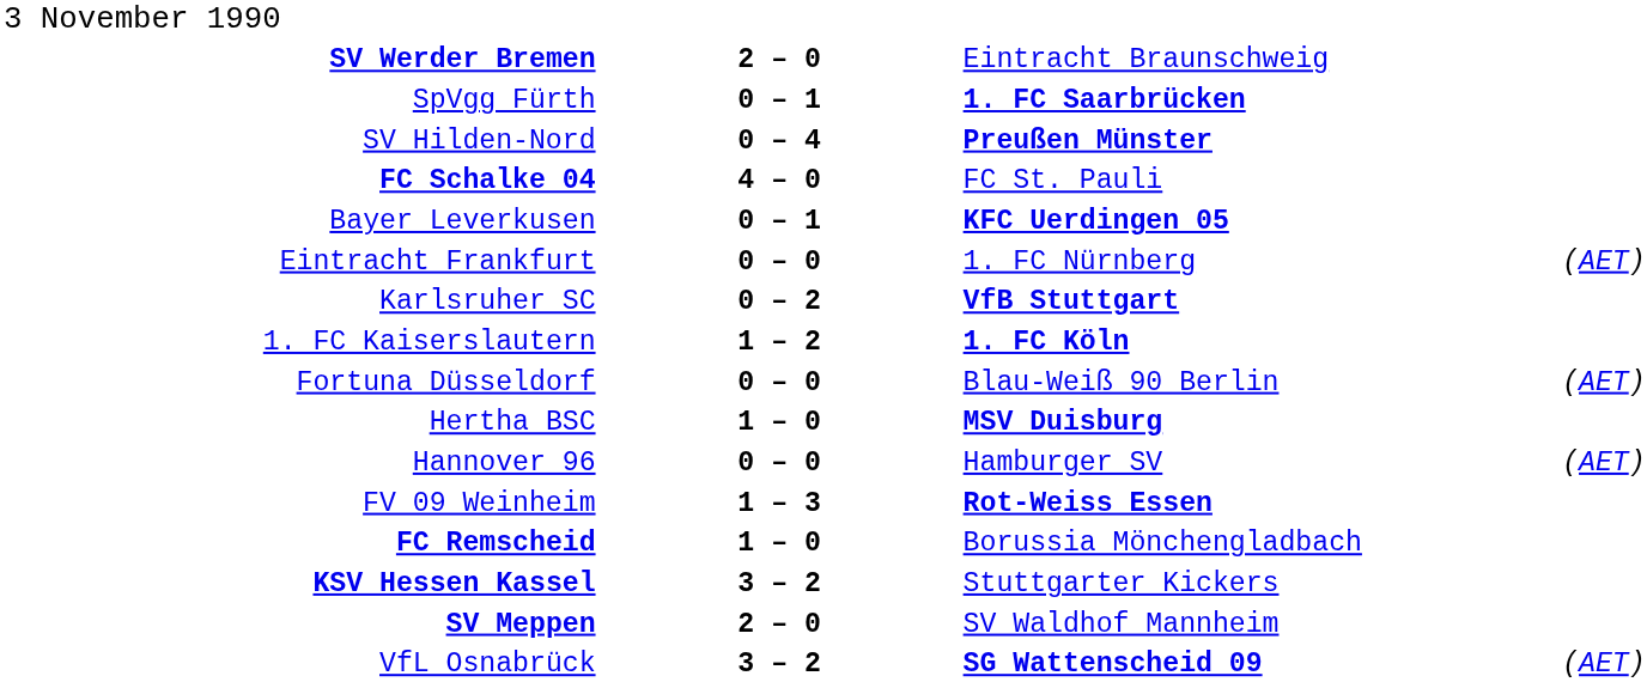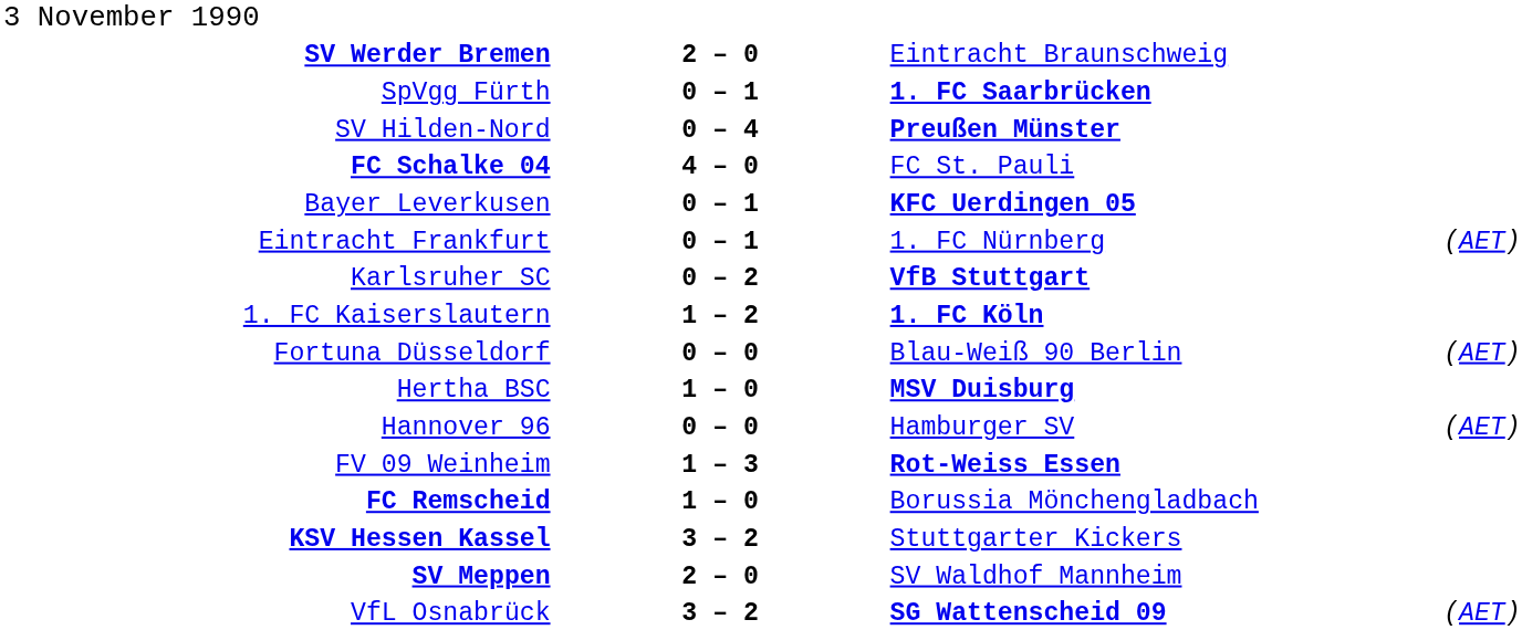 <table width=100% cellspacing=1>
 <tr>
 <th width=20%></th>
 <th width=12%></th>
 <th width=20%></th>
 <th></th>
 </tr>
 <tr>
 <td>3 November 1990</td>
 </tr>
 <tr style=font-size:90%>
 <td align=right><strong><a href='#'>SV Werder Bremen</a></strong></td>
 <td align=center><strong>2 – 0</strong></td>
 <td><a href='#'>Eintracht Braunschweig</a></td>
 </tr>
 <tr style=font-size:90%>
 <td align=right><a href='#'>SpVgg Fürth</a></td>
 <td align=center><strong>0 – 1</strong></td>
 <td><strong><a href='#'>1. FC Saarbrücken</a></strong></td>
 </tr>
 <tr style=font-size:90%>
 <td align=right><a href='#'>SV Hilden-Nord</a></td>
 <td align=center><strong>0 – 4</strong></td>
 <td><strong><a href='#'>Preußen Münster</a></strong></td>
 </tr>
 <tr style=font-size:90%>
 <td align=right><strong><a href='#'>FC Schalke 04</a></strong></td>
 <td align=center><strong>4 – 0</strong></td>
 <td><a href='#'>FC St. Pauli</a></td>
 </tr>
 <tr style=font-size:90%>
 <td align=right><a href='#'>Bayer Leverkusen</a></td>
 <td align=center><strong>0 – 1</strong></td>
 <td><strong><a href='#'>KFC Uerdingen 05</a></strong></td>
 </tr>
 <tr style=font-size:90%>
 <td align=right><a href='#'>Eintracht Frankfurt</a></td>
-<td align=center><strong>0 – 0</strong></td>
+<td align=center><strong>0 – 1</strong></td>
 <td><a href='#'>1. FC Nürnberg</a></td>
 <td><em>(<a href='#'>AET</a>)</em></td>
 </tr>
 <tr style=font-size:90%>
 <td align=right><a href='#'>Karlsruher SC</a></td>
 <td align=center><strong>0 – 2</strong></td>
 <td><strong><a href='#'>VfB Stuttgart</a></strong></td>
 </tr>
 <tr style=font-size:90%>
 <td align=right><a href='#'>1. FC Kaiserslautern</a></td>
 <td align=center><strong>1 – 2</strong></td>
 <td><strong><a href='#'>1. FC Köln</a></strong></td>
 </tr>
 <tr style=font-size:90%>
 <td align=right><a href='#'>Fortuna Düsseldorf</a></td>
 <td align=center><strong>0 – 0</strong></td>
 <td><a href='#'>Blau-Weiß 90 Berlin</a></td>
 <td><em>(<a href='#'>AET</a>)</em></td>
 </tr>
 <tr style=font-size:90%>
 <td align=right><a href='#'>Hertha BSC</a></td>
 <td align=center><strong>1 – 0</strong></td>
 <td><strong><a href='#'>MSV Duisburg</a></strong></td>
 </tr>
 <tr style=font-size:90%>
 <td align=right><a href='#'>Hannover 96</a></td>
 <td align=center><strong>0 – 0</strong></td>
 <td><a href='#'>Hamburger SV</a></td>
 <td><em>(<a href='#'>AET</a>)</em></td>
 </tr>
 <tr style=font-size:90%>
 <td align=right><a href='#'>FV 09 Weinheim</a></td>
 <td align=center><strong>1 – 3</strong></td>
 <td><strong><a href='#'>Rot-Weiss Essen</a></strong></td>
 </tr>
 <tr style=font-size:90%>
 <td align=right><strong><a href='#'>FC Remscheid</a></strong></td>
 <td align=center><strong>1 – 0</strong></td>
 <td><a href='#'>Borussia Mönchengladbach</a></td>
 </tr>
 <tr style=font-size:90%>
 <td align=right><strong><a href='#'>KSV Hessen Kassel</a></strong></td>
 <td align=center><strong>3 – 2</strong></td>
 <td><a href='#'>Stuttgarter Kickers</a></td>
 </tr>
 <tr style=font-size:90%>
 <td align=right><strong><a href='#'>SV Meppen</a></strong></td>
 <td align=center><strong>2 – 0</strong></td>
 <td><a href='#'>SV Waldhof Mannheim</a></td>
 </tr>
 <tr style=font-size:90%>
 <td align=right><a href='#'>VfL Osnabrück</a></td>
 <td align=center><strong>3 – 2</strong></td>
 <td><strong><a href='#'>SG Wattenscheid 09</a></strong></td>
 <td><em>(<a href='#'>AET</a>)</em></td>
 </tr>
 </table>
